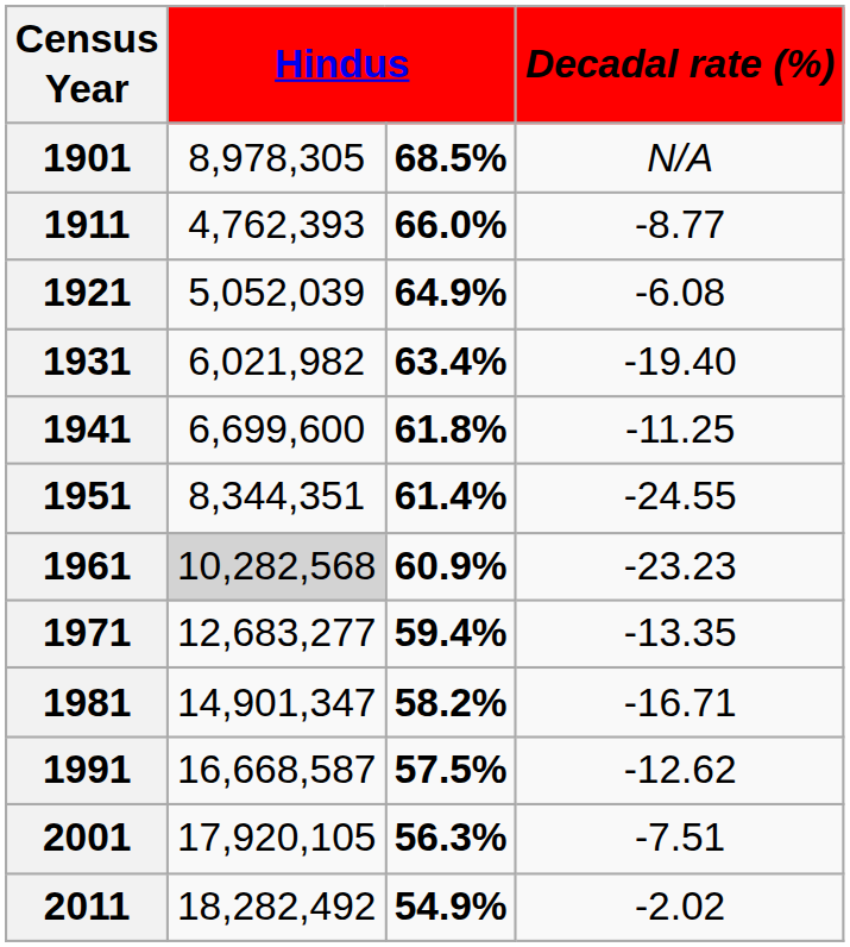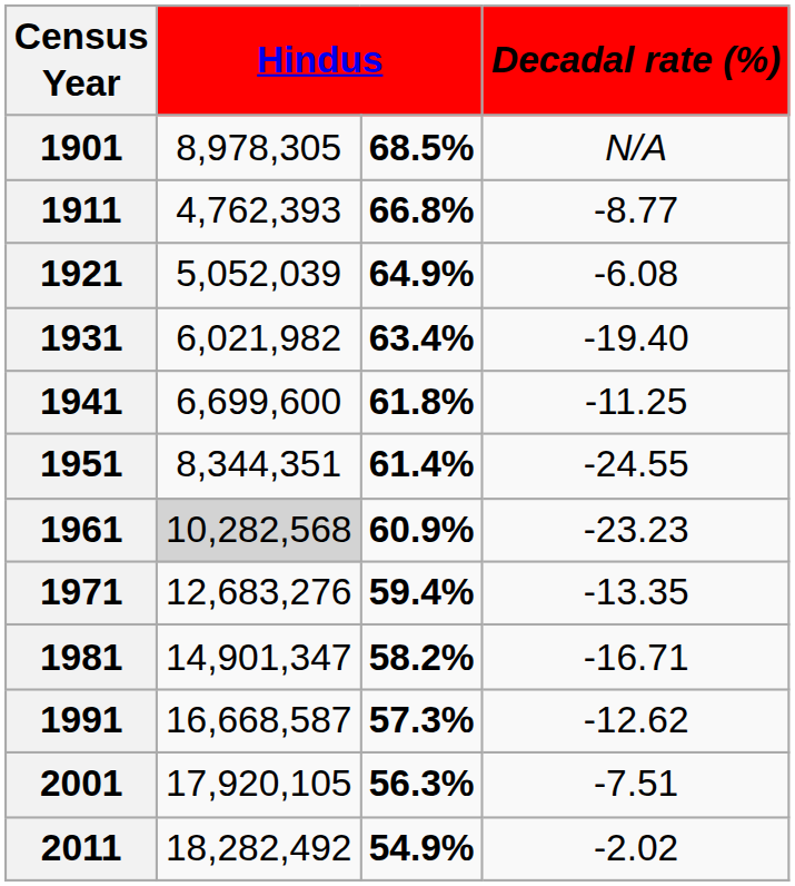 <table class="wikitable sortable" style="line-height:20px;text-align:center;">
 <tr>
 <th>Census<br>Year</th>
 <td colspan="2" bgcolor="Red"><a href='#'><span><strong>Hindus</strong></span></a></td>
 <td bgcolor="Red"><span><strong><em>Decadal rate (%)</em></strong></span></td>
 </tr>
 <tr>
 <th>1901</th>
 <td>8,978,305</td>
 <td><strong>68.5%</strong></td>
 <td><em>N/A</em></td>
 </tr>
 <tr>
 <th>1911</th>
 <td>4,762,393</td>
-<td><strong>66.0%</strong></td>
+<td><strong>66.8%</strong></td>
 <td>-8.77</td>
 </tr>
 <tr>
 <th>1921</th>
 <td>5,052,039</td>
 <td><strong>64.9%</strong></td>
 <td>-6.08</td>
 </tr>
 <tr>
 <th>1931</th>
 <td>6,021,982</td>
 <td><strong>63.4%</strong></td>
 <td>-19.40</td>
 </tr>
 <tr>
 <th>1941</th>
 <td>6,699,600</td>
 <td><strong>61.8%</strong></td>
 <td>-11.25</td>
 </tr>
 <tr>
 <th>1951</th>
 <td>8,344,351</td>
 <td><strong>61.4%</strong></td>
 <td>-24.55</td>
 </tr>
 <tr>
 <th>1961</th>
 <td style="background: lightgrey;">10,282,568</td>
 <td><strong>60.9%</strong></td>
 <td>-23.23</td>
 </tr>
 <tr>
 <th>1971</th>
-<td>12,683,277</td>
+<td>12,683,276</td>
 <td><strong>59.4%</strong></td>
 <td>-13.35</td>
 </tr>
 <tr>
 <th>1981</th>
 <td>14,901,347</td>
 <td><strong>58.2%</strong></td>
 <td>-16.71</td>
 </tr>
 <tr>
 <th>1991</th>
 <td>16,668,587</td>
-<td><strong>57.5%</strong></td>
+<td><strong>57.3%</strong></td>
 <td>-12.62</td>
 </tr>
 <tr>
 <th>2001</th>
 <td>17,920,105</td>
 <td><strong>56.3%</strong></td>
 <td>-7.51</td>
 </tr>
 <tr>
 <th>2011</th>
 <td>18,282,492</td>
 <td><strong>54.9%</strong></td>
 <td>-2.02</td>
 </tr>
 </table>
